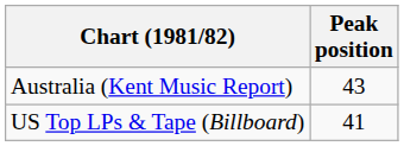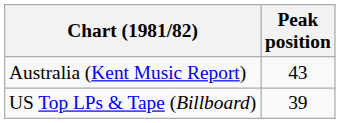 <table class="wikitable">
 <tr>
 <th>Chart (1981/82)</th>
 <th>Peak<br>position</th>
 </tr>
 <tr>
 <td>Australia (<a href='#'>Kent Music Report</a>)</td>
 <td style="text-align:center">43</td>
 </tr>
 <tr>
 <td>US <a href='#'>Top LPs & Tape</a> (<em>Billboard</em>)</td>
-<td style="text-align:center">41</td>
+<td style="text-align:center">39</td>
 </tr>
 </table>
